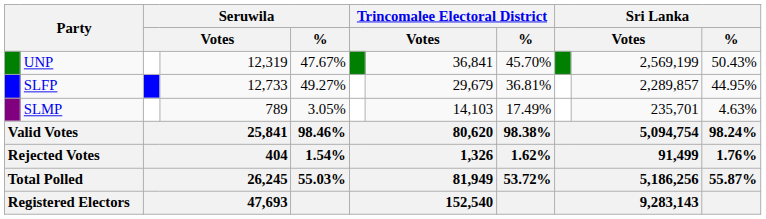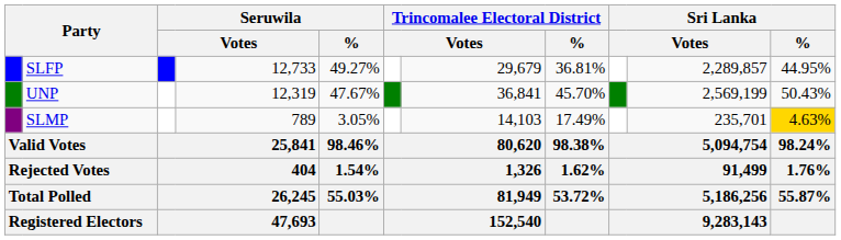 <table class="wikitable">
 <tr>
 <th colspan="2" width="144px"rowspan="2">Party</th>
 <th colspan="3" width="216px">Seruwila</th>
 <th colspan="3" width="216px"><a href='#'>Trincomalee Electoral District</a></th>
 <th colspan="3" width="216px">Sri Lanka</th>
 </tr>
 <tr>
 <th colspan="2" width="144px">Votes</th>
 <th>%</th>
 <th colspan="2" width="144px">Votes</th>
 <th>%</th>
 <th colspan="2" width="144px">Votes</th>
 <th>%</th>
 </tr>
 <tr>
+<td style="background-color:blue;" width="10px"></td>
+<td style="text-align:left;"><a href='#'>SLFP</a></td>
+<td style="background-color:blue;" width="10px"></td>
+<td style="text-align:right;">12,733</td>
+<td style="text-align:right;">49.27%</td>
+<td style="background-color:white;" width="10px"></td>
+<td style="text-align:right;">29,679</td>
+<td style="text-align:right;">36.81%</td>
+<td style="background-color:white;" width="10px"></td>
+<td style="text-align:right;">2,289,857</td>
+<td style="text-align:right;">44.95%</td>
+</tr>
+<tr>
 <td style="background-color:green;" width="10px"></td>
 <td style="text-align:left;"><a href='#'>UNP</a></td>
 <td style="background-color:white;" width="10px"></td>
 <td style="text-align:right;">12,319</td>
 <td style="text-align:right;">47.67%</td>
 <td style="background-color:green;" width="10px"></td>
 <td style="text-align:right;">36,841</td>
 <td style="text-align:right;">45.70%</td>
 <td style="background-color:green;" width="10px"></td>
 <td style="text-align:right;">2,569,199</td>
 <td style="text-align:right;">50.43%</td>
 </tr>
 <tr>
-<td style="background-color:blue;" width="10px"></td>
-<td style="text-align:left;"><a href='#'>SLFP</a></td>
-<td style="background-color:blue;" width="10px"></td>
-<td style="text-align:right;">12,733</td>
-<td style="text-align:right;">49.27%</td>
-<td style="background-color:white;" width="10px"></td>
-<td style="text-align:right;">29,679</td>
-<td style="text-align:right;">36.81%</td>
-<td style="background-color:white;" width="10px"></td>
-<td style="text-align:right;">2,289,857</td>
-<td style="text-align:right;">44.95%</td>
-</tr>
-<tr>
 <td style="background-color:purple;" width="10px"></td>
 <td style="text-align:left;"><a href='#'>SLMP</a></td>
 <td style="background-color:white;" width="10px"></td>
 <td style="text-align:right;">789</td>
 <td style="text-align:right;">3.05%</td>
 <td style="background-color:white;" width="10px"></td>
 <td style="text-align:right;">14,103</td>
 <td style="text-align:right;">17.49%</td>
 <td style="background-color:white;" width="10px"></td>
 <td style="text-align:right;">235,701</td>
-<td style="text-align:right;">4.63%</td>
+<td style="background: gold; text-align:right;">4.63%</td>
 </tr>
 <tr>
 <th colspan="2" width="144px"style="text-align:left;">Valid Votes</th>
 <th style="text-align:right;"colspan="2" width="144px">25,841</th>
 <th style="text-align:right;">98.46%</th>
 <th style="text-align:right;"colspan="2" width="144px">80,620</th>
 <th style="text-align:right;">98.38%</th>
 <th style="text-align:right;"colspan="2" width="144px">5,094,754</th>
 <th style="text-align:right;">98.24%</th>
 </tr>
 <tr>
 <th colspan="2" width="144px"style="text-align:left;">Rejected Votes</th>
 <th style="text-align:right;"colspan="2" width="144px">404</th>
 <th style="text-align:right;">1.54%</th>
 <th style="text-align:right;"colspan="2" width="144px">1,326</th>
 <th style="text-align:right;">1.62%</th>
 <th style="text-align:right;"colspan="2" width="144px">91,499</th>
 <th style="text-align:right;">1.76%</th>
 </tr>
 <tr>
 <th colspan="2" width="144px"style="text-align:left;">Total Polled</th>
 <th style="text-align:right;"colspan="2" width="144px">26,245</th>
 <th style="text-align:right;">55.03%</th>
 <th style="text-align:right;"colspan="2" width="144px">81,949</th>
 <th style="text-align:right;">53.72%</th>
 <th style="text-align:right;"colspan="2" width="144px">5,186,256</th>
 <th style="text-align:right;">55.87%</th>
 </tr>
 <tr>
 <th colspan="2" width="144px"style="text-align:left;">Registered Electors</th>
 <th style="text-align:right;"colspan="2" width="144px">47,693</th>
 <th></th>
 <th style="text-align:right;"colspan="2" width="144px">152,540</th>
 <th></th>
 <th style="text-align:right;"colspan="2" width="144px">9,283,143</th>
 <th></th>
 </tr>
 </table>
